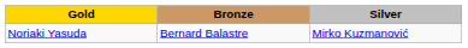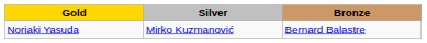 <table class="wikitable" style="text-align:left">
 <tr align="center">
 <td width=200 bgcolor=gold><strong>Gold</strong></td>
+<td width=200 bgcolor=silver><strong>Silver</strong></td>
 <td width=200 bgcolor=CC9966><strong>Bronze</strong></td>
-<td width=200 bgcolor=silver><strong>Silver</strong></td>
 </tr>
 <tr>
 <td><a href='#'>Noriaki Yasuda</a><br><em></em></td>
+<td><a href='#'>Mirko Kuzmanović</a><br><em></em></td>
 <td><a href='#'>Bernard Balastre</a><br><em></em></td>
-<td><a href='#'>Mirko Kuzmanović</a><br><em></em></td>
 </tr>
 </table>
